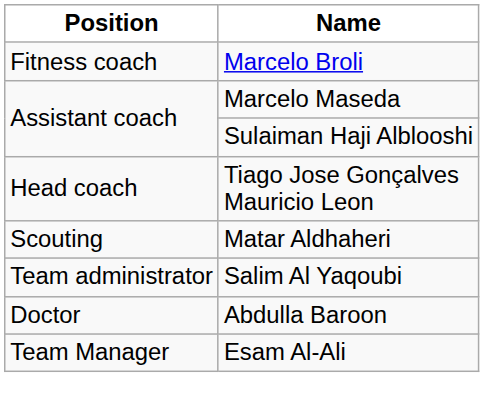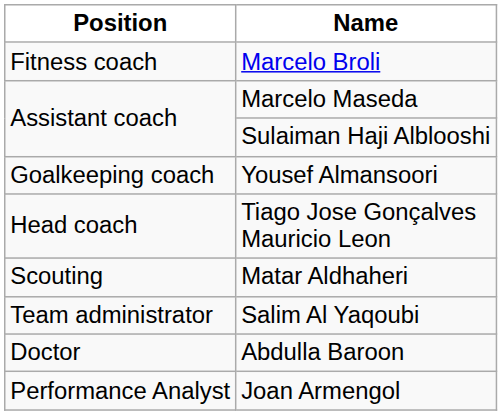 <table class="wikitable">
 <tr>
 <th style="color:#000000;background:#FFFFFF">Position</th>
 <th style="color:#000000;background:#FFFFFF">Name</th>
 </tr>
 <tr>
 <td>Fitness coach</td>
 <td> <a href='#'>Marcelo Broli</a></td>
 </tr>
 <tr>
 <td rowspan="2">Assistant coach</td>
 <td> Marcelo Maseda</td>
 </tr>
 <tr>
 <td> Sulaiman Haji Alblooshi</td>
+</tr>
+<tr>
+<td>Goalkeeping coach</td>
+<td> Yousef Almansoori</td>
 </tr>
 <tr>
 <td>Head coach</td>
 <td> Tiago Jose Gonçalves <br>  Mauricio Leon</td>
 </tr>
 <tr>
 <td>Scouting</td>
 <td> Matar Aldhaheri</td>
 </tr>
 <tr>
 <td>Team administrator</td>
 <td> Salim Al Yaqoubi</td>
 </tr>
 <tr>
 <td>Doctor</td>
 <td> Abdulla Baroon</td>
 </tr>
 <tr>
-<td>Team Manager</td>
-<td>  Esam Al-Ali</td>
+<td>Performance Analyst</td>
+<td> Joan Armengol</td>
 </tr>
 </table>
